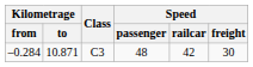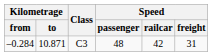 <table class="wikitable" style="text-align:center">
 <tr>
 <th colspan="2">Kilometrage</th>
 <th rowspan="2">Class</th>
 <th colspan="3">Speed</th>
 </tr>
 <tr>
 <th>from</th>
 <th>to</th>
 <th>passenger</th>
 <th>railcar</th>
 <th>freight</th>
 </tr>
 <tr>
 <td>–0.284</td>
 <td>10.871</td>
 <td>C3</td>
 <td>48</td>
 <td>42</td>
-<td>30</td>
+<td>31</td>
 </tr>
 </table>
